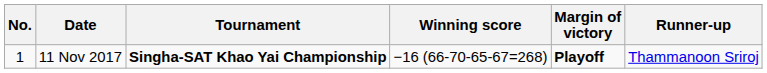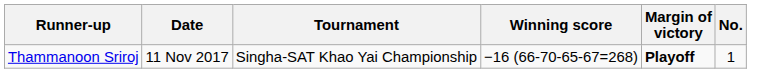 <table class="wikitable" style="font-size:95%;">
 <tr>
-<th>No.</th>
+<th>Runner-up</th>
 <th>Date</th>
 <th>Tournament</th>
 <th>Winning score</th>
 <th>Margin of<br>victory</th>
-<th>Runner-up</th>
+<th>No.</th>
 </tr>
 <tr>
-<td align=center>1</td>
+<td> <a href='#'>Thammanoon Sriroj</a></td>
 <td align=right>11 Nov 2017</td>
-<td><strong>Singha-SAT Khao Yai Championship</strong></td>
+<td>Singha-SAT Khao Yai Championship</td>
 <td>−16 (66-70-65-67=268)</td>
 <td><strong>Playoff</strong></td>
-<td> <a href='#'>Thammanoon Sriroj</a></td>
+<td align=center>1</td>
 </tr>
 </table>
